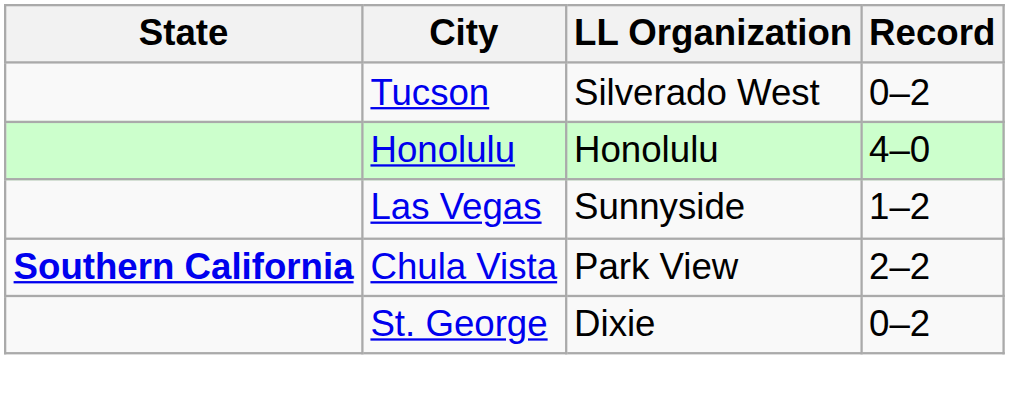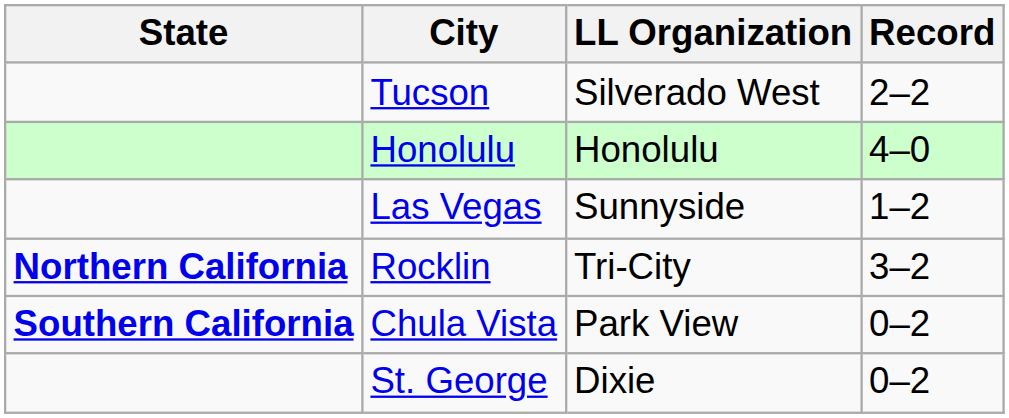 <table class="wikitable">
 <tr>
 <th>State</th>
 <th>City</th>
 <th>LL Organization</th>
 <th>Record</th>
 </tr>
 <tr>
 <td><strong></strong></td>
 <td><a href='#'>Tucson</a></td>
 <td>Silverado West</td>
-<td>0–2</td>
+<td>2–2</td>
 </tr>
 <tr bgcolor="ccffcc">
 <td><strong></strong></td>
 <td><a href='#'>Honolulu</a></td>
 <td>Honolulu</td>
 <td>4–0</td>
 </tr>
 <tr>
 <td><strong></strong></td>
 <td><a href='#'>Las Vegas</a></td>
 <td>Sunnyside</td>
 <td>1–2</td>
 </tr>
 <tr>
+<td> <strong><a href='#'>Northern California</a></strong></td>
+<td><a href='#'>Rocklin</a></td>
+<td>Tri-City</td>
+<td>3–2</td>
+</tr>
+<tr>
 <td> <strong><a href='#'>Southern California</a></strong></td>
 <td><a href='#'>Chula Vista</a></td>
 <td>Park View</td>
-<td>2–2</td>
+<td>0–2</td>
 </tr>
 <tr>
 <td><strong></strong></td>
 <td><a href='#'>St. George</a></td>
 <td>Dixie</td>
 <td>0–2</td>
 </tr>
 </table>
